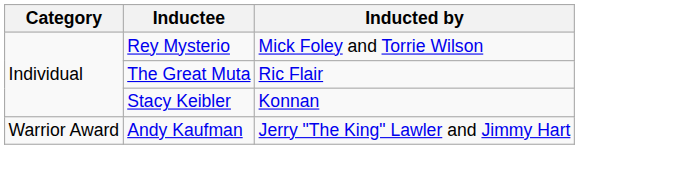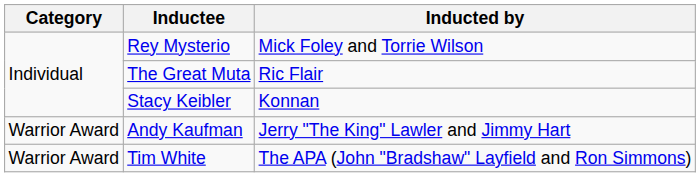 <table class="wikitable">
 <tr>
 <th>Category</th>
 <th>Inductee</th>
 <th>Inducted by</th>
 </tr>
 <tr>
 <td rowspan=3>Individual</td>
 <td><a href='#'>Rey Mysterio</a></td>
 <td><a href='#'>Mick Foley</a> and <a href='#'>Torrie Wilson</a></td>
 </tr>
 <tr>
 <td><a href='#'>The Great Muta</a></td>
 <td><a href='#'>Ric Flair</a></td>
 </tr>
 <tr>
 <td><a href='#'>Stacy Keibler</a></td>
 <td><a href='#'>Konnan</a></td>
 </tr>
 <tr>
 <td>Warrior Award</td>
 <td><a href='#'>Andy Kaufman</a></td>
 <td><a href='#'>Jerry "The King" Lawler</a> and <a href='#'>Jimmy Hart</a></td>
 </tr>
+<tr>
+<td>Warrior Award</td>
+<td><a href='#'>Tim White</a></td>
+<td><a href='#'>The APA</a> (<a href='#'>John "Bradshaw" Layfield</a> and <a href='#'>Ron Simmons</a>)</td>
+</tr>
 </table>
